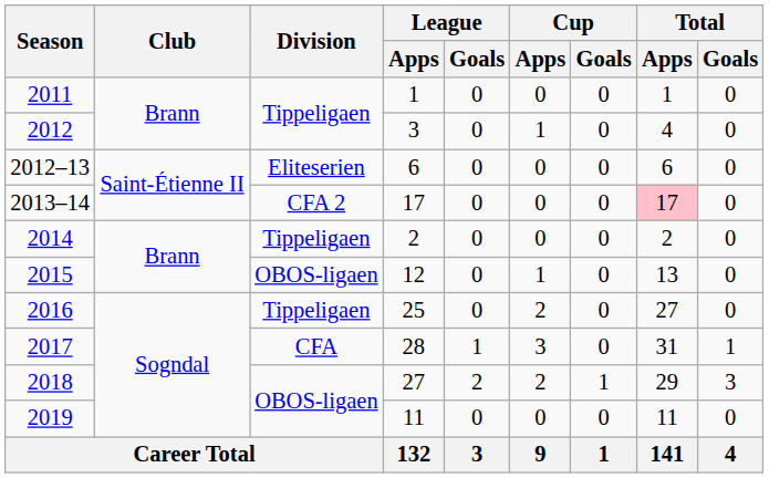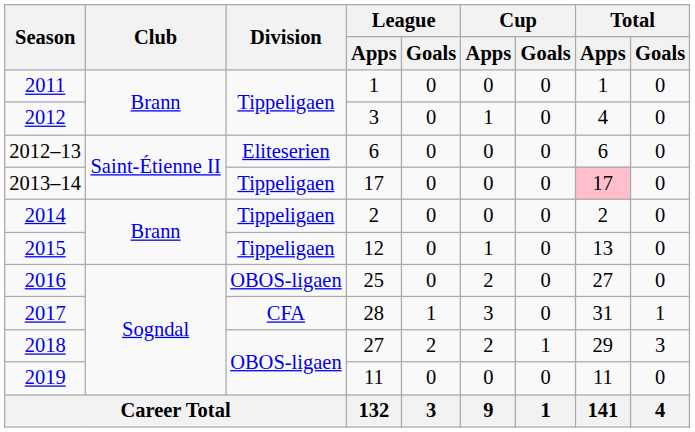 <table class="wikitable" style="text-align: center;">
 <tr>
 <th rowspan="2">Season</th>
 <th rowspan="2">Club</th>
 <th rowspan="2">Division</th>
 <th colspan="2">League</th>
 <th colspan="2">Cup</th>
 <th colspan="2">Total</th>
 </tr>
 <tr>
 <th>Apps</th>
 <th>Goals</th>
 <th>Apps</th>
 <th>Goals</th>
 <th>Apps</th>
 <th>Goals</th>
 </tr>
 <tr>
 <td><a href='#'>2011</a></td>
 <td rowspan="2" valign="center"><a href='#'>Brann</a></td>
 <td rowspan="2" valign="center"><a href='#'>Tippeligaen</a></td>
 <td>1</td>
 <td>0</td>
 <td>0</td>
 <td>0</td>
 <td>1</td>
 <td>0</td>
 </tr>
 <tr>
 <td><a href='#'>2012</a></td>
 <td>3</td>
 <td>0</td>
 <td>1</td>
 <td>0</td>
 <td>4</td>
 <td>0</td>
 </tr>
 <tr>
 <td>2012–13</td>
 <td rowspan="2" valign="center"><a href='#'>Saint-Étienne II</a></td>
 <td rowspan="1" valign="center"><a href='#'>Eliteserien</a></td>
 <td>6</td>
 <td>0</td>
 <td>0</td>
 <td>0</td>
 <td>6</td>
 <td>0</td>
 </tr>
 <tr>
 <td>2013–14</td>
-<td><a href='#'>CFA 2</a></td>
+<td rowspan="1" valign="center"><a href='#'>Tippeligaen</a></td>
 <td>17</td>
 <td>0</td>
 <td>0</td>
 <td>0</td>
 <td style="background: pink;">17</td>
 <td>0</td>
 </tr>
 <tr>
 <td><a href='#'>2014</a></td>
 <td rowspan="2" valign="center"><a href='#'>Brann</a></td>
 <td rowspan="1" valign="center"><a href='#'>Tippeligaen</a></td>
 <td>2</td>
 <td>0</td>
 <td>0</td>
 <td>0</td>
 <td>2</td>
 <td>0</td>
 </tr>
 <tr>
 <td><a href='#'>2015</a></td>
-<td rowspan="1" valign="center"><a href='#'>OBOS-ligaen</a></td>
+<td rowspan="1" valign="center"><a href='#'>Tippeligaen</a></td>
 <td>12</td>
 <td>0</td>
 <td>1</td>
 <td>0</td>
 <td>13</td>
 <td>0</td>
 </tr>
 <tr>
 <td><a href='#'>2016</a></td>
 <td rowspan="4" valign="center"><a href='#'>Sogndal</a></td>
-<td rowspan="1" valign="center"><a href='#'>Tippeligaen</a></td>
+<td rowspan="1" valign="center"><a href='#'>OBOS-ligaen</a></td>
 <td>25</td>
 <td>0</td>
 <td>2</td>
 <td>0</td>
 <td>27</td>
 <td>0</td>
 </tr>
 <tr>
 <td><a href='#'>2017</a></td>
 <td><a href='#'>CFA</a></td>
 <td>28</td>
 <td>1</td>
 <td>3</td>
 <td>0</td>
 <td>31</td>
 <td>1</td>
 </tr>
 <tr>
 <td><a href='#'>2018</a></td>
 <td rowspan="2" valign="center"><a href='#'>OBOS-ligaen</a></td>
 <td>27</td>
 <td>2</td>
 <td>2</td>
 <td>1</td>
 <td>29</td>
 <td>3</td>
 </tr>
 <tr>
 <td><a href='#'>2019</a></td>
 <td>11</td>
 <td>0</td>
 <td>0</td>
 <td>0</td>
 <td>11</td>
 <td>0</td>
 </tr>
 <tr>
 <th colspan="3">Career Total</th>
 <th>132</th>
 <th>3</th>
 <th>9</th>
 <th>1</th>
 <th>141</th>
 <th>4</th>
 </tr>
 </table>
